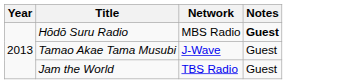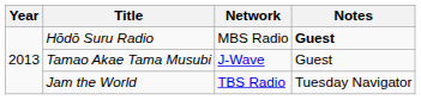 <table class="wikitable">
 <tr>
 <th>Year</th>
 <th>Title</th>
 <th>Network</th>
 <th>Notes</th>
 </tr>
 <tr>
 <td rowspan="3">2013</td>
 <td><em>Hōdō Suru Radio</em></td>
 <td>MBS Radio</td>
 <td><strong>Guest</strong></td>
 </tr>
 <tr>
 <td><em>Tamao Akae Tama Musubi</em></td>
 <td><a href='#'>J-Wave</a></td>
 <td>Guest</td>
 </tr>
 <tr>
 <td><em>Jam the World</em></td>
 <td><a href='#'>TBS Radio</a></td>
-<td>Guest</td>
+<td>Tuesday Navigator</td>
 </tr>
 </table>
